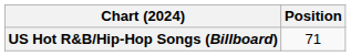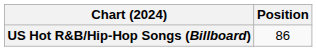 <table class="wikitable plainrowheaders" style="text-align:center">
 <tr>
 <th scope="col">Chart (2024)</th>
 <th scope="col">Position</th>
 </tr>
 <tr>
 <th scope="row">US Hot R&B/Hip-Hop Songs (<em>Billboard</em>)</th>
-<td>71</td>
+<td>86</td>
 </tr>
 </table>
